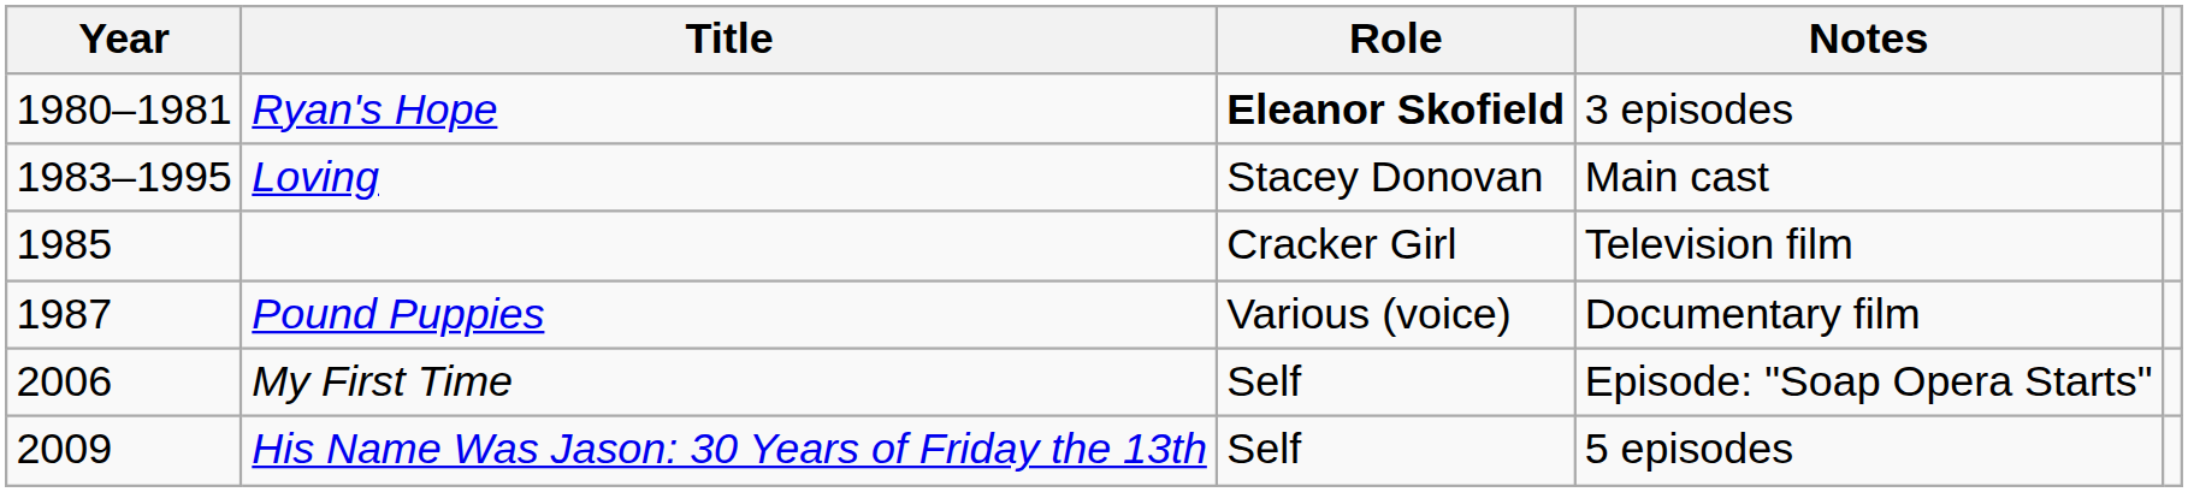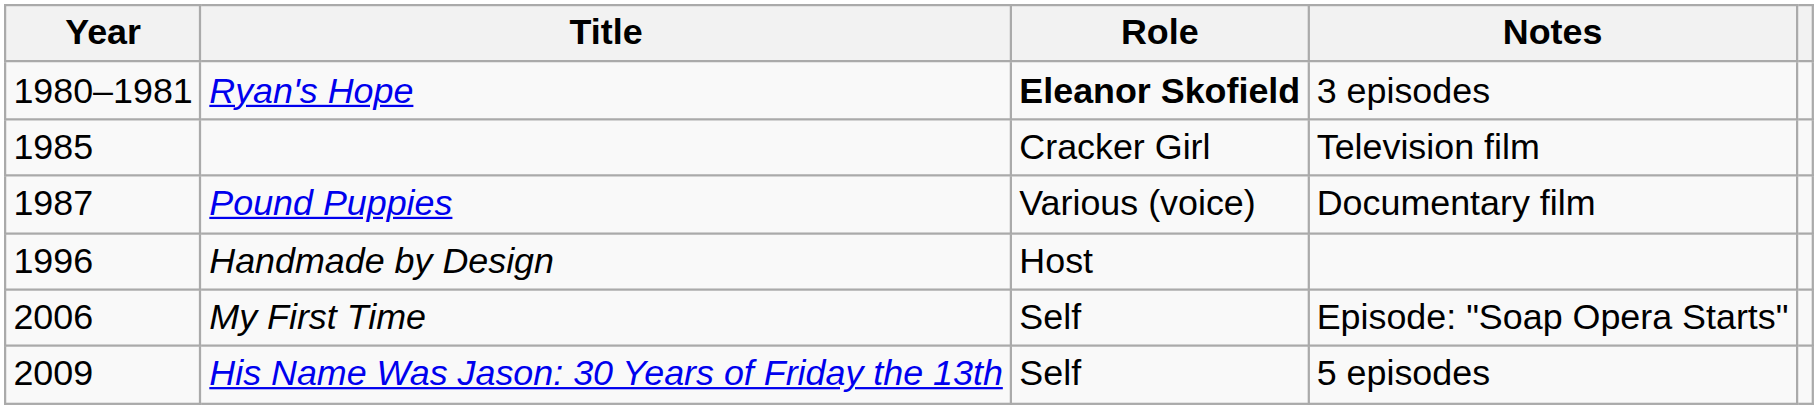 <table class="wikitable sortable">
 <tr>
 <th>Year</th>
 <th>Title</th>
 <th>Role</th>
 <th class="unsortable">Notes</th>
 <th class="unsortable"></th>
 </tr>
 <tr>
 <td>1980–1981</td>
 <td><em><a href='#'>Ryan's Hope</a></em></td>
 <td><strong>Eleanor Skofield</strong></td>
 <td>3 episodes</td>
-<td style="text-align:center;"></td>
-</tr>
-<tr>
-<td>1983–1995</td>
-<td><em><a href='#'>Loving</a></em></td>
-<td>Stacey Donovan</td>
-<td>Main cast</td>
 <td style="text-align:center;"></td>
 </tr>
 <tr>
 <td>1985</td>
 <td><em></em></td>
 <td>Cracker Girl</td>
 <td>Television film</td>
 <td style="text-align:center;"></td>
 </tr>
 <tr>
 <td>1987</td>
 <td><em><a href='#'>Pound Puppies</a></em></td>
 <td>Various (voice)</td>
 <td>Documentary film</td>
 <td style="text-align:center;"></td>
 </tr>
 <tr>
+<td>1996</td>
+<td><em>Handmade by Design</em></td>
+<td>Host</td>
+<td></td>
+<td style="text-align:center;"></td>
+</tr>
+<tr>
 <td>2006</td>
 <td><em>My First Time</em></td>
 <td>Self</td>
 <td>Episode: "Soap Opera Starts"</td>
 <td style="text-align:center;"></td>
 </tr>
 <tr>
 <td>2009</td>
 <td><em><a href='#'>His Name Was Jason: 30 Years of Friday the 13th</a></em></td>
 <td>Self</td>
 <td>5 episodes</td>
 <td style="text-align:center;"></td>
 </tr>
 </table>
